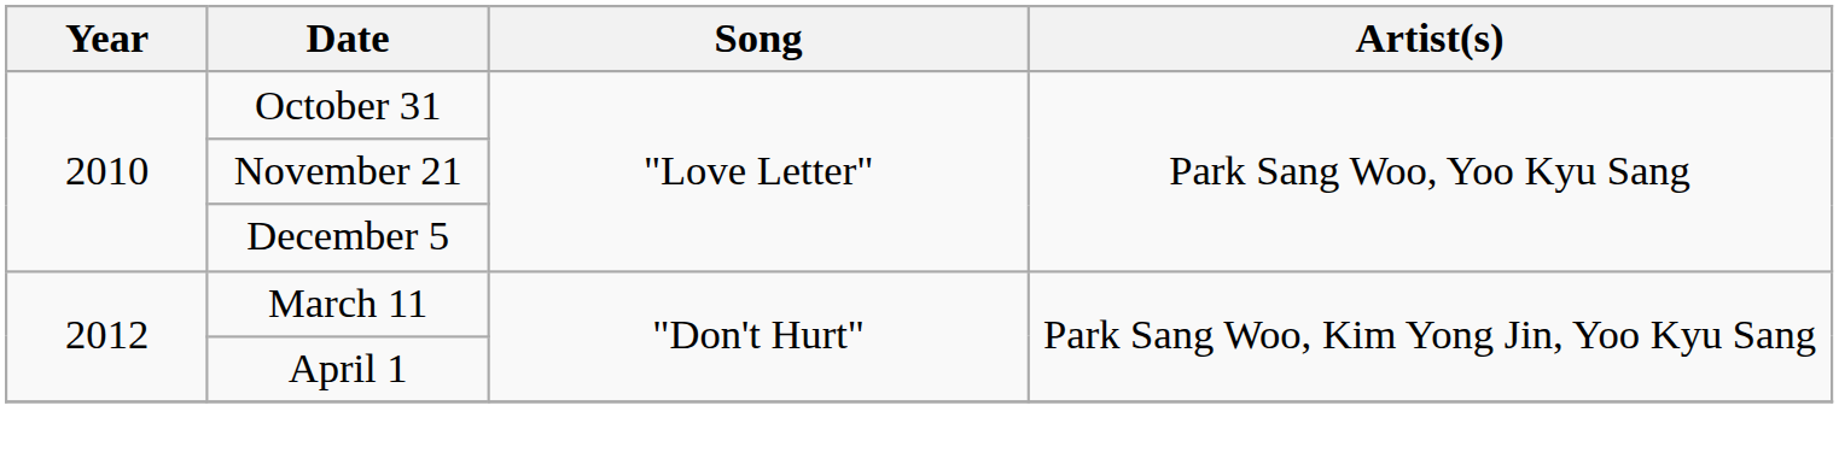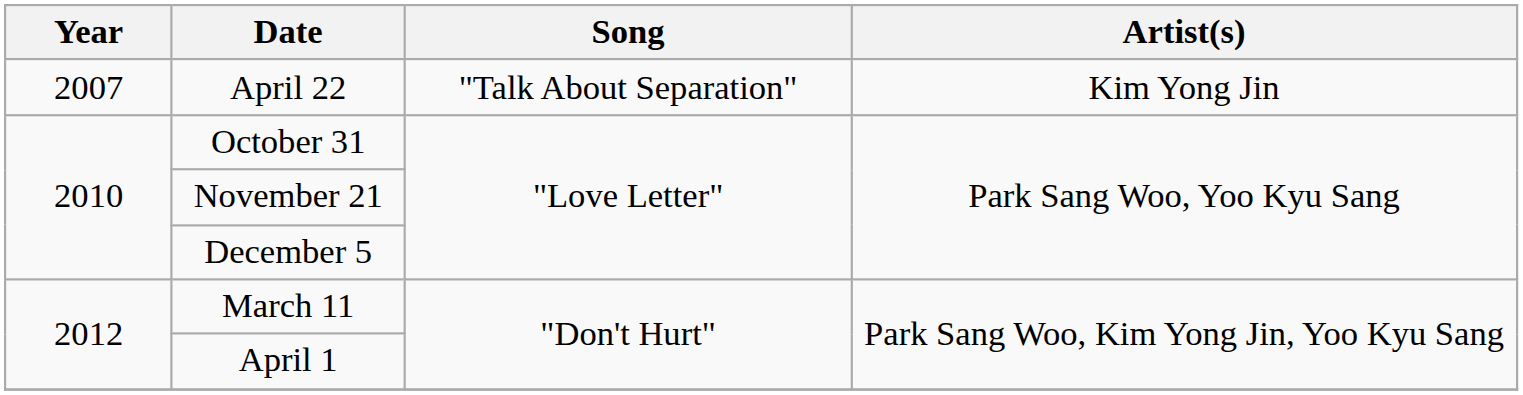 <table class="wikitable">
 <tr>
 <th style="width:70px;">Year</th>
 <th style="width:100px;">Date</th>
 <th style="width:200px;">Song</th>
 <th style="width:300px;">Artist(s)</th>
+</tr>
+<tr>
+<td style="text-align:center;">2007</td>
+<td style="text-align:center;">April 22</td>
+<td style="text-align:center;">"Talk About Separation"</td>
+<td style="text-align:center;">Kim Yong Jin</td>
 </tr>
 <tr>
 <td style="text-align:center;" rowspan=3>2010</td>
 <td style="text-align:center;">October 31</td>
 <td style="text-align:center;" rowspan=3>"Love Letter"</td>
 <td style="text-align:center;" rowspan=3>Park Sang Woo, Yoo Kyu Sang</td>
 </tr>
 <tr>
 <td style="text-align:center;">November 21</td>
 </tr>
 <tr>
 <td style="text-align:center;">December 5</td>
 </tr>
 <tr>
 <td style="text-align:center;" rowspan=2>2012</td>
 <td style="text-align:center;">March 11</td>
 <td style="text-align:center;" rowspan=2>"Don't Hurt"</td>
 <td style="text-align:center;" rowspan=2>Park Sang Woo, Kim Yong Jin, Yoo Kyu Sang</td>
 </tr>
 <tr>
 <td style="text-align:center;">April 1</td>
 </tr>
 <tr>
 </tr>
 </table>
